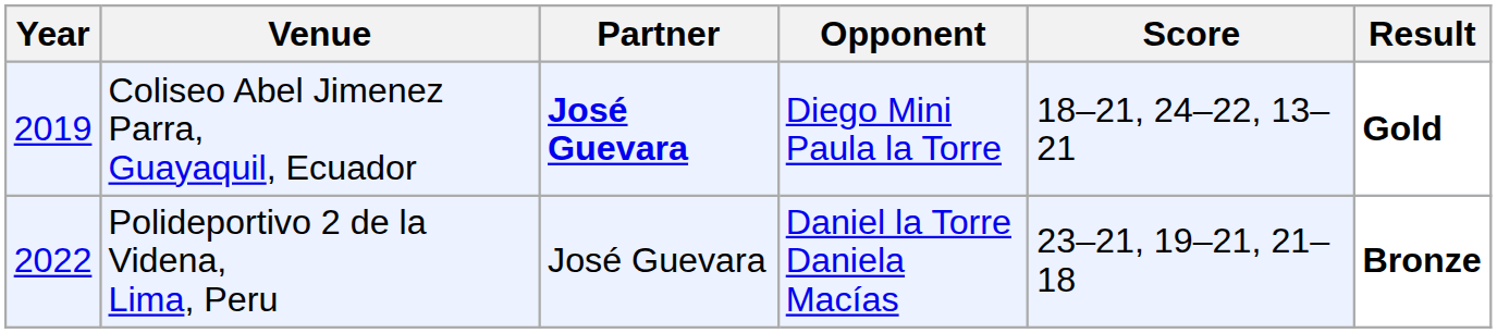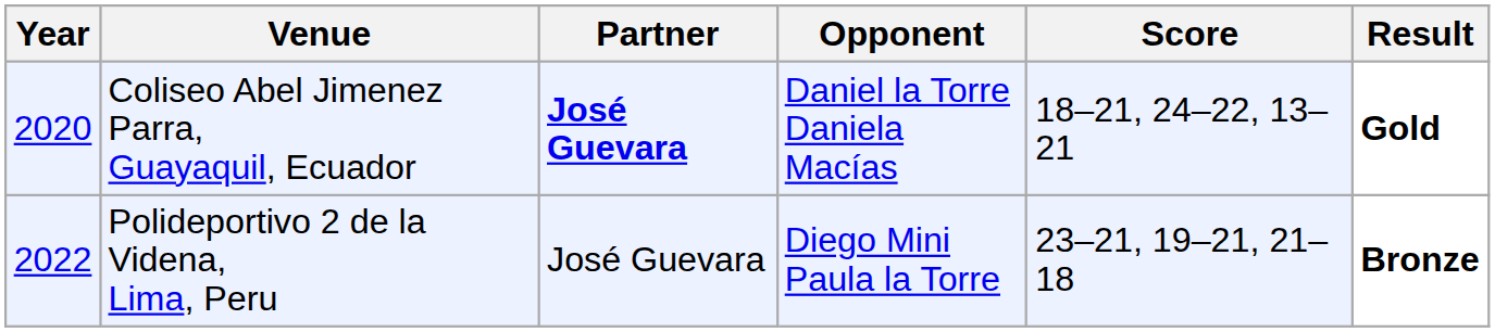 <table class="sortable wikitable" style="font-size: 90%;">
 <tr>
 <th>Year</th>
 <th>Venue</th>
 <th>Partner</th>
 <th>Opponent</th>
 <th>Score</th>
 <th>Result</th>
 </tr>
 <tr style="background:#ECF2FF">
-<td align="center"><a href='#'>2019</a></td>
+<td align="center"><a href='#'>2020</a></td>
 <td align="left">Coliseo Abel Jimenez Parra,<br><a href='#'>Guayaquil</a>, Ecuador</td>
 <td align="left"><strong> <a href='#'>José Guevara</a></strong></td>
-<td align="left"> <a href='#'>Diego Mini</a><br> <a href='#'>Paula la Torre</a></td>
+<td align="left"> <a href='#'>Daniel la Torre</a><br> <a href='#'>Daniela Macías</a></td>
 <td align="left">18–21, 24–22, 13–21</td>
 <td style="text-align:left; background:white"> <strong>Gold</strong></td>
 </tr>
 <tr style="background:#ECF2FF">
 <td align="center"><a href='#'>2022</a></td>
 <td align="left">Polideportivo 2 de la Videna,<br><a href='#'>Lima</a>, Peru</td>
 <td align="left"> José Guevara</td>
-<td align="left"> <a href='#'>Daniel la Torre</a><br> <a href='#'>Daniela Macías</a></td>
+<td align="left"> <a href='#'>Diego Mini</a><br> <a href='#'>Paula la Torre</a></td>
 <td align="left">23–21, 19–21, 21–18</td>
 <td style="text-align:left; background:white"> <strong>Bronze</strong></td>
 </tr>
 </table>
